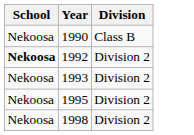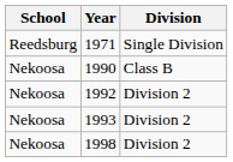 <table class="wikitable">
 <tr>
 <th>School</th>
 <th>Year</th>
 <th>Division</th>
 </tr>
 <tr>
+<td>Reedsburg</td>
+<td>1971</td>
+<td>Single Division</td>
+</tr>
+<tr>
 <td>Nekoosa</td>
 <td>1990</td>
 <td>Class B</td>
 </tr>
 <tr>
-<td><strong>Nekoosa</strong></td>
+<td>Nekoosa</td>
 <td>1992</td>
 <td>Division 2</td>
 </tr>
 <tr>
 <td>Nekoosa</td>
 <td>1993</td>
 <td>Division 2</td>
 </tr>
 <tr>
 <td>Nekoosa</td>
-<td>1995</td>
-<td>Division 2</td>
-</tr>
-<tr>
-<td>Nekoosa</td>
 <td>1998</td>
 <td>Division 2</td>
 </tr>
 </table>
